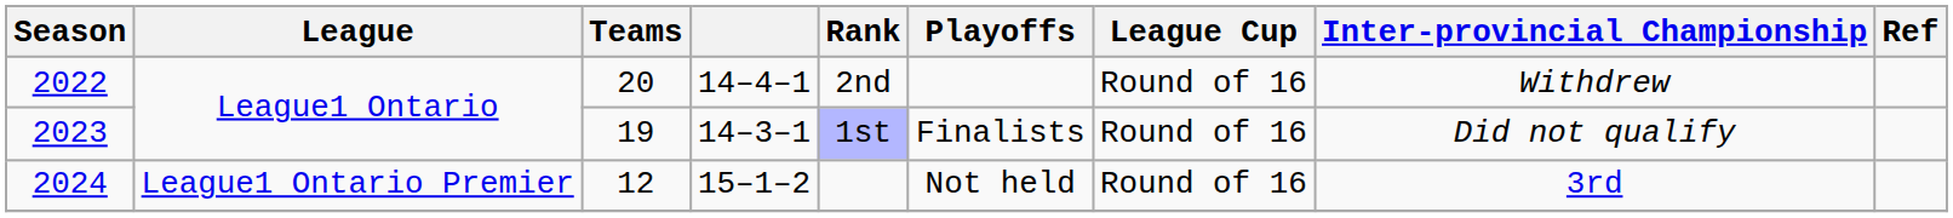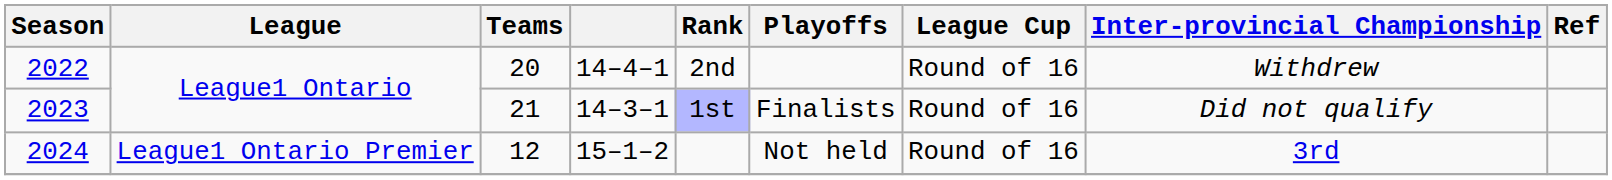 <table class="wikitable" style="text-align: center;">
 <tr>
 <th>Season</th>
 <th>League</th>
 <th>Teams</th>
 <th></th>
 <th>Rank</th>
 <th>Playoffs</th>
 <th>League Cup</th>
 <th><a href='#'>Inter-provincial Championship</a></th>
 <th>Ref</th>
 </tr>
 <tr>
 <td><a href='#'>2022</a></td>
 <td rowspan=2><a href='#'>League1 Ontario</a></td>
 <td>20</td>
 <td>14–4–1</td>
 <td>2nd</td>
 <td></td>
 <td>Round of 16</td>
 <td><em>Withdrew</em></td>
 <td></td>
 </tr>
 <tr>
 <td><a href='#'>2023</a></td>
-<td>19</td>
+<td>21</td>
 <td>14–3–1</td>
 <td bgcolor="B3B7FF">1st</td>
 <td>Finalists</td>
 <td>Round of 16</td>
 <td><em>Did not qualify</em></td>
 <td></td>
 </tr>
 <tr>
 <td><a href='#'>2024</a></td>
 <td><a href='#'>League1 Ontario Premier</a></td>
 <td>12</td>
 <td>15–1–2</td>
 <td></td>
 <td>Not held</td>
 <td>Round of 16</td>
 <td><a href='#'>3rd</a></td>
 <td></td>
 </tr>
 <tr>
 </tr>
 </table>
